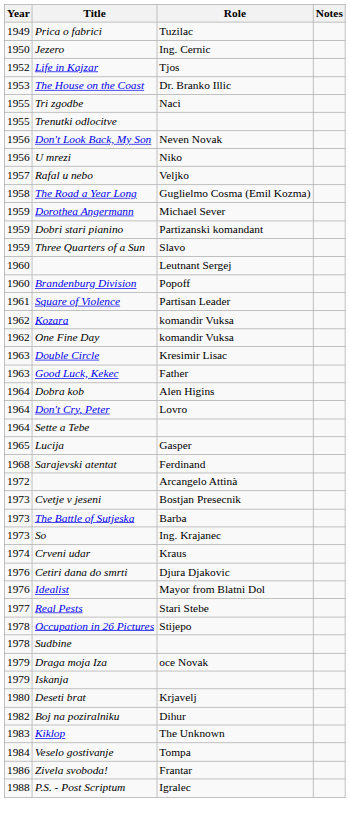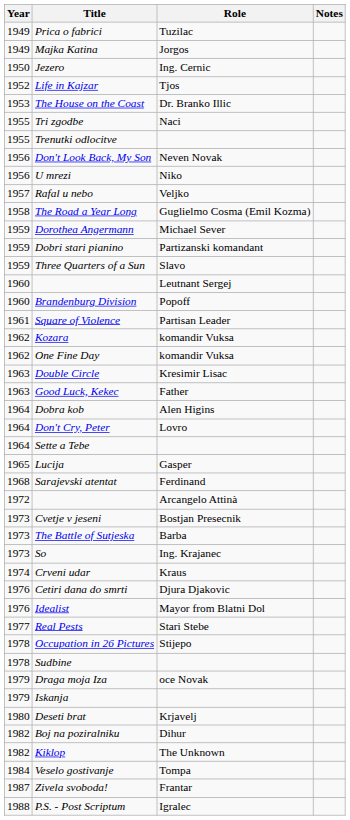 <table class="wikitable">
 <tr>
 <th>Year</th>
 <th>Title</th>
 <th>Role</th>
 <th>Notes</th>
 </tr>
 <tr>
 <td>1949</td>
 <td><em>Prica o fabrici</em></td>
 <td>Tuzilac</td>
+<td></td>
+</tr>
+<tr>
+<td>1949</td>
+<td><em>Majka Katina</em></td>
+<td>Jorgos</td>
 <td></td>
 </tr>
 <tr>
 <td>1950</td>
 <td><em>Jezero</em></td>
 <td>Ing. Cernic</td>
 <td></td>
 </tr>
 <tr>
 <td>1952</td>
 <td><em><a href='#'>Life in Kajzar</a></em></td>
 <td>Tjos</td>
 <td></td>
 </tr>
 <tr>
 <td>1953</td>
 <td><em><a href='#'>The House on the Coast</a></em></td>
 <td>Dr. Branko Illic</td>
 <td></td>
 </tr>
 <tr>
 <td>1955</td>
 <td><em>Tri zgodbe</em></td>
 <td>Naci</td>
 <td></td>
 </tr>
 <tr>
 <td>1955</td>
 <td><em>Trenutki odlocitve</em></td>
 <td></td>
 <td></td>
 </tr>
 <tr>
 <td>1956</td>
 <td><em><a href='#'>Don't Look Back, My Son</a></em></td>
 <td>Neven Novak</td>
 <td></td>
 </tr>
 <tr>
 <td>1956</td>
 <td><em>U mrezi</em></td>
 <td>Niko</td>
 <td></td>
 </tr>
 <tr>
 <td>1957</td>
 <td><em>Rafal u nebo</em></td>
 <td>Veljko</td>
 <td></td>
 </tr>
 <tr>
 <td>1958</td>
 <td><em><a href='#'>The Road a Year Long</a></em></td>
 <td>Guglielmo Cosma (Emil Kozma)</td>
 <td></td>
 </tr>
 <tr>
 <td>1959</td>
 <td><em><a href='#'>Dorothea Angermann</a></em></td>
 <td>Michael Sever</td>
 <td></td>
 </tr>
 <tr>
 <td>1959</td>
 <td><em>Dobri stari pianino</em></td>
 <td>Partizanski komandant</td>
 <td></td>
 </tr>
 <tr>
 <td>1959</td>
 <td><em>Three Quarters of a Sun</em></td>
 <td>Slavo</td>
 </tr>
 <tr>
 <td>1960</td>
 <td><em></em></td>
 <td>Leutnant Sergej</td>
 <td></td>
 </tr>
 <tr>
 <td>1960</td>
 <td><em><a href='#'>Brandenburg Division</a></em></td>
 <td>Popoff</td>
 <td></td>
 </tr>
 <tr>
 <td>1961</td>
 <td><em><a href='#'>Square of Violence</a></em></td>
 <td>Partisan Leader</td>
 <td></td>
 </tr>
 <tr>
 <td>1962</td>
 <td><em><a href='#'>Kozara</a></em></td>
 <td>komandir Vuksa</td>
 <td></td>
 </tr>
 <tr>
 <td>1962</td>
 <td><em>One Fine Day</em></td>
 <td>komandir Vuksa</td>
 <td></td>
 </tr>
 <tr>
 <td>1963</td>
 <td><em><a href='#'>Double Circle</a></em></td>
 <td>Kresimir Lisac</td>
 <td></td>
 </tr>
 <tr>
 <td>1963</td>
 <td><em><a href='#'>Good Luck, Kekec</a></em></td>
 <td>Father</td>
 <td></td>
 </tr>
 <tr>
 <td>1964</td>
 <td><em>Dobra kob</em></td>
 <td>Alen Higins</td>
 <td></td>
 </tr>
 <tr>
 <td>1964</td>
 <td><em><a href='#'>Don't Cry, Peter</a></em></td>
 <td>Lovro</td>
 <td></td>
 </tr>
 <tr>
 <td>1964</td>
 <td><em>Sette a Tebe</em></td>
 <td></td>
 <td></td>
 </tr>
 <tr>
 <td>1965</td>
 <td><em>Lucija</em></td>
 <td>Gasper</td>
 <td></td>
 </tr>
 <tr>
 <td>1968</td>
 <td><em>Sarajevski atentat</em></td>
 <td>Ferdinand</td>
 <td></td>
 </tr>
 <tr>
 <td>1972</td>
 <td><em></em></td>
 <td>Arcangelo Attinà</td>
 <td></td>
 </tr>
 <tr>
 <td>1973</td>
 <td><em>Cvetje v jeseni</em></td>
 <td>Bostjan Presecnik</td>
 <td></td>
 </tr>
 <tr>
 <td>1973</td>
 <td><em><a href='#'>The Battle of Sutjeska</a></em></td>
 <td>Barba</td>
 <td></td>
 </tr>
 <tr>
 <td>1973</td>
 <td><em>So</em></td>
 <td>Ing. Krajanec</td>
 <td></td>
 </tr>
 <tr>
 <td>1974</td>
 <td><em>Crveni udar</em></td>
 <td>Kraus</td>
 <td></td>
 </tr>
 <tr>
 <td>1976</td>
 <td><em>Cetiri dana do smrti</em></td>
 <td>Djura Djakovic</td>
 <td></td>
 </tr>
 <tr>
 <td>1976</td>
 <td><em><a href='#'>Idealist</a></em></td>
 <td>Mayor from Blatni Dol</td>
 <td></td>
 </tr>
 <tr>
 <td>1977</td>
 <td><em><a href='#'>Real Pests</a></em></td>
 <td>Stari Stebe</td>
 <td></td>
 </tr>
 <tr>
 <td>1978</td>
 <td><em><a href='#'>Occupation in 26 Pictures</a></em></td>
 <td>Stijepo</td>
 <td></td>
 </tr>
 <tr>
 <td>1978</td>
 <td><em>Sudbine</em></td>
 <td></td>
 <td></td>
 </tr>
 <tr>
 <td>1979</td>
 <td><em>Draga moja Iza</em></td>
 <td>oce Novak</td>
 <td></td>
 </tr>
 <tr>
 <td>1979</td>
 <td><em>Iskanja</em></td>
 <td></td>
 <td></td>
 </tr>
 <tr>
 <td>1980</td>
 <td><em>Deseti brat</em></td>
 <td>Krjavelj</td>
 <td></td>
 </tr>
 <tr>
 <td>1982</td>
 <td><em>Boj na poziralniku</em></td>
 <td>Dihur</td>
 <td></td>
 </tr>
 <tr>
-<td>1983</td>
+<td>1982</td>
 <td><em><a href='#'>Kiklop</a></em></td>
 <td>The Unknown</td>
 <td></td>
 </tr>
 <tr>
 <td>1984</td>
 <td><em>Veselo gostivanje</em></td>
 <td>Tompa</td>
 <td></td>
 </tr>
 <tr>
-<td>1986</td>
+<td>1987</td>
 <td><em>Zivela svoboda!</em></td>
 <td>Frantar</td>
 <td></td>
 </tr>
 <tr>
 <td>1988</td>
 <td><em>P.S. - Post Scriptum</em></td>
 <td>Igralec</td>
 <td></td>
 </tr>
 </table>
